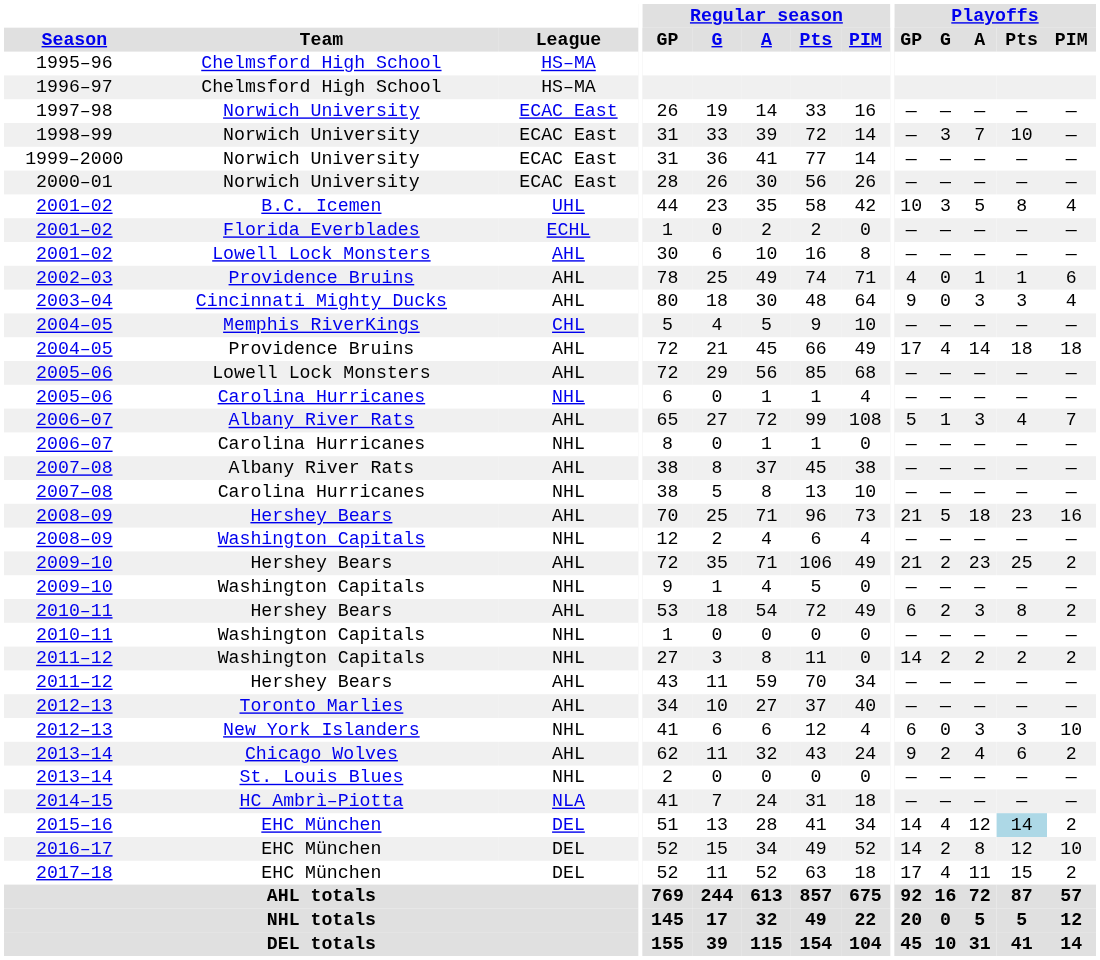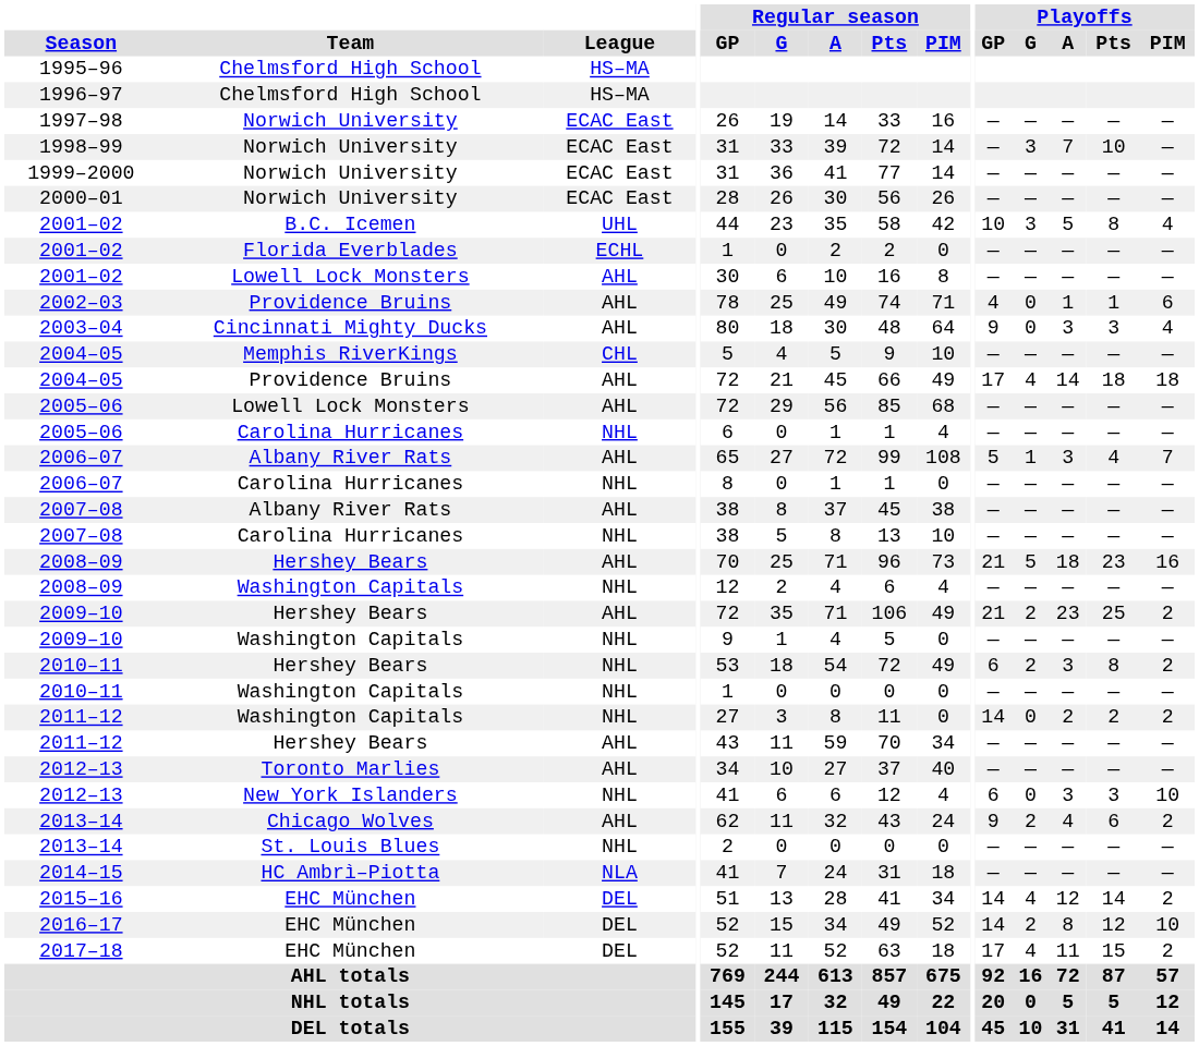 <table border="0" cellpadding="1" cellspacing="0" style="text-align:center; width:60em">
 <tr bgcolor="#e0e0e0">
 <th colspan="3" bgcolor="#ffffff"></th>
 <th rowspan="99" bgcolor="#ffffff"></th>
 <th colspan="5"><a href='#'>Regular season</a></th>
 <th rowspan="99" bgcolor="#ffffff"></th>
 <th colspan="5"><a href='#'>Playoffs</a></th>
 </tr>
 <tr bgcolor="#e0e0e0">
 <th><a href='#'>Season</a></th>
 <th>Team</th>
 <th>League</th>
 <th>GP</th>
 <th><a href='#'>G</a></th>
 <th><a href='#'>A</a></th>
 <th><a href='#'>Pts</a></th>
 <th><a href='#'>PIM</a></th>
 <th>GP</th>
 <th>G</th>
 <th>A</th>
 <th>Pts</th>
 <th>PIM</th>
 </tr>
 <tr>
 <td>1995–96</td>
 <td><a href='#'>Chelmsford High School</a></td>
 <td><a href='#'>HS–MA</a></td>
 <td></td>
 <td></td>
 <td></td>
 <td></td>
 <td></td>
 <td></td>
 <td></td>
 <td></td>
 <td></td>
 <td></td>
 </tr>
 <tr bgcolor="#f0f0f0">
 <td>1996–97</td>
 <td>Chelmsford High School</td>
 <td>HS–MA</td>
 <td></td>
 <td></td>
 <td></td>
 <td></td>
 <td></td>
 <td></td>
 <td></td>
 <td></td>
 <td></td>
 <td></td>
 </tr>
 <tr>
 <td>1997–98</td>
 <td><a href='#'>Norwich University</a></td>
 <td><a href='#'>ECAC East</a></td>
 <td>26</td>
 <td>19</td>
 <td>14</td>
 <td>33</td>
 <td>16</td>
 <td>—</td>
 <td>—</td>
 <td>—</td>
 <td>—</td>
 <td>—</td>
 </tr>
 <tr bgcolor="#f0f0f0">
 <td>1998–99</td>
 <td>Norwich University</td>
 <td>ECAC East</td>
 <td>31</td>
 <td>33</td>
 <td>39</td>
 <td>72</td>
 <td>14</td>
 <td>—</td>
 <td>3</td>
 <td>7</td>
 <td>10</td>
 <td>—</td>
 </tr>
 <tr>
 <td>1999–2000</td>
 <td>Norwich University</td>
 <td>ECAC East</td>
 <td>31</td>
 <td>36</td>
 <td>41</td>
 <td>77</td>
 <td>14</td>
 <td>—</td>
 <td>—</td>
 <td>—</td>
 <td>—</td>
 <td>—</td>
 </tr>
 <tr bgcolor="#f0f0f0">
 <td>2000–01</td>
 <td>Norwich University</td>
 <td>ECAC East</td>
 <td>28</td>
 <td>26</td>
 <td>30</td>
 <td>56</td>
 <td>26</td>
 <td>—</td>
 <td>—</td>
 <td>—</td>
 <td>—</td>
 <td>—</td>
 </tr>
 <tr>
 <td><a href='#'>2001–02</a></td>
 <td><a href='#'>B.C. Icemen</a></td>
 <td><a href='#'>UHL</a></td>
 <td>44</td>
 <td>23</td>
 <td>35</td>
 <td>58</td>
 <td>42</td>
 <td>10</td>
 <td>3</td>
 <td>5</td>
 <td>8</td>
 <td>4</td>
 </tr>
 <tr bgcolor="#f0f0f0">
 <td><a href='#'>2001–02</a></td>
 <td><a href='#'>Florida Everblades</a></td>
 <td><a href='#'>ECHL</a></td>
 <td>1</td>
 <td>0</td>
 <td>2</td>
 <td>2</td>
 <td>0</td>
 <td>—</td>
 <td>—</td>
 <td>—</td>
 <td>—</td>
 <td>—</td>
 </tr>
 <tr>
 <td><a href='#'>2001–02</a></td>
 <td><a href='#'>Lowell Lock Monsters</a></td>
 <td><a href='#'>AHL</a></td>
 <td>30</td>
 <td>6</td>
 <td>10</td>
 <td>16</td>
 <td>8</td>
 <td>—</td>
 <td>—</td>
 <td>—</td>
 <td>—</td>
 <td>—</td>
 </tr>
 <tr bgcolor="#f0f0f0">
 <td><a href='#'>2002–03</a></td>
 <td><a href='#'>Providence Bruins</a></td>
 <td>AHL</td>
 <td>78</td>
 <td>25</td>
 <td>49</td>
 <td>74</td>
 <td>71</td>
 <td>4</td>
 <td>0</td>
 <td>1</td>
 <td>1</td>
 <td>6</td>
 </tr>
 <tr>
 <td><a href='#'>2003–04</a></td>
 <td><a href='#'>Cincinnati Mighty Ducks</a></td>
 <td>AHL</td>
 <td>80</td>
 <td>18</td>
 <td>30</td>
 <td>48</td>
 <td>64</td>
 <td>9</td>
 <td>0</td>
 <td>3</td>
 <td>3</td>
 <td>4</td>
 </tr>
 <tr bgcolor="#f0f0f0">
 <td><a href='#'>2004–05</a></td>
 <td><a href='#'>Memphis RiverKings</a></td>
 <td><a href='#'>CHL</a></td>
 <td>5</td>
 <td>4</td>
 <td>5</td>
 <td>9</td>
 <td>10</td>
 <td>—</td>
 <td>—</td>
 <td>—</td>
 <td>—</td>
 <td>—</td>
 </tr>
 <tr>
 <td><a href='#'>2004–05</a></td>
 <td>Providence Bruins</td>
 <td>AHL</td>
 <td>72</td>
 <td>21</td>
 <td>45</td>
 <td>66</td>
 <td>49</td>
 <td>17</td>
 <td>4</td>
 <td>14</td>
 <td>18</td>
 <td>18</td>
 </tr>
 <tr bgcolor="#f0f0f0">
 <td><a href='#'>2005–06</a></td>
 <td>Lowell Lock Monsters</td>
 <td>AHL</td>
 <td>72</td>
 <td>29</td>
 <td>56</td>
 <td>85</td>
 <td>68</td>
 <td>—</td>
 <td>—</td>
 <td>—</td>
 <td>—</td>
 <td>—</td>
 </tr>
 <tr>
 <td><a href='#'>2005–06</a></td>
 <td><a href='#'>Carolina Hurricanes</a></td>
 <td><a href='#'>NHL</a></td>
 <td>6</td>
 <td>0</td>
 <td>1</td>
 <td>1</td>
 <td>4</td>
 <td>—</td>
 <td>—</td>
 <td>—</td>
 <td>—</td>
 <td>—</td>
 </tr>
 <tr bgcolor="#f0f0f0">
 <td><a href='#'>2006–07</a></td>
 <td><a href='#'>Albany River Rats</a></td>
 <td>AHL</td>
 <td>65</td>
 <td>27</td>
 <td>72</td>
 <td>99</td>
 <td>108</td>
 <td>5</td>
 <td>1</td>
 <td>3</td>
 <td>4</td>
 <td>7</td>
 </tr>
 <tr>
 <td><a href='#'>2006–07</a></td>
 <td>Carolina Hurricanes</td>
 <td>NHL</td>
 <td>8</td>
 <td>0</td>
 <td>1</td>
 <td>1</td>
 <td>0</td>
 <td>—</td>
 <td>—</td>
 <td>—</td>
 <td>—</td>
 <td>—</td>
 </tr>
 <tr bgcolor="#f0f0f0">
 <td><a href='#'>2007–08</a></td>
 <td>Albany River Rats</td>
 <td>AHL</td>
 <td>38</td>
 <td>8</td>
 <td>37</td>
 <td>45</td>
 <td>38</td>
 <td>—</td>
 <td>—</td>
 <td>—</td>
 <td>—</td>
 <td>—</td>
 </tr>
 <tr>
 <td><a href='#'>2007–08</a></td>
 <td>Carolina Hurricanes</td>
 <td>NHL</td>
 <td>38</td>
 <td>5</td>
 <td>8</td>
 <td>13</td>
 <td>10</td>
 <td>—</td>
 <td>—</td>
 <td>—</td>
 <td>—</td>
 <td>—</td>
 </tr>
 <tr bgcolor="#f0f0f0">
 <td><a href='#'>2008–09</a></td>
 <td><a href='#'>Hershey Bears</a></td>
 <td>AHL</td>
 <td>70</td>
 <td>25</td>
 <td>71</td>
 <td>96</td>
 <td>73</td>
 <td>21</td>
 <td>5</td>
 <td>18</td>
 <td>23</td>
 <td>16</td>
 </tr>
 <tr>
 <td><a href='#'>2008–09</a></td>
 <td><a href='#'>Washington Capitals</a></td>
 <td>NHL</td>
 <td>12</td>
 <td>2</td>
 <td>4</td>
 <td>6</td>
 <td>4</td>
 <td>—</td>
 <td>—</td>
 <td>—</td>
 <td>—</td>
 <td>—</td>
 </tr>
 <tr bgcolor="#f0f0f0">
 <td><a href='#'>2009–10</a></td>
 <td>Hershey Bears</td>
 <td>AHL</td>
 <td>72</td>
 <td>35</td>
 <td>71</td>
 <td>106</td>
 <td>49</td>
 <td>21</td>
 <td>2</td>
 <td>23</td>
 <td>25</td>
 <td>2</td>
 </tr>
 <tr>
 <td><a href='#'>2009–10</a></td>
 <td>Washington Capitals</td>
 <td>NHL</td>
 <td>9</td>
 <td>1</td>
 <td>4</td>
 <td>5</td>
 <td>0</td>
 <td>—</td>
 <td>—</td>
 <td>—</td>
 <td>—</td>
 <td>—</td>
 </tr>
 <tr bgcolor="#f0f0f0">
 <td><a href='#'>2010–11</a></td>
 <td>Hershey Bears</td>
-<td>AHL</td>
+<td>NHL</td>
 <td>53</td>
 <td>18</td>
 <td>54</td>
 <td>72</td>
 <td>49</td>
 <td>6</td>
 <td>2</td>
 <td>3</td>
 <td>8</td>
 <td>2</td>
 </tr>
 <tr>
 <td><a href='#'>2010–11</a></td>
 <td>Washington Capitals</td>
 <td>NHL</td>
 <td>1</td>
 <td>0</td>
 <td>0</td>
 <td>0</td>
 <td>0</td>
 <td>—</td>
 <td>—</td>
 <td>—</td>
 <td>—</td>
 <td>—</td>
 </tr>
 <tr bgcolor="#f0f0f0">
 <td><a href='#'>2011–12</a></td>
 <td>Washington Capitals</td>
 <td>NHL</td>
 <td>27</td>
 <td>3</td>
 <td>8</td>
 <td>11</td>
 <td>0</td>
 <td>14</td>
-<td>2</td>
+<td>0</td>
 <td>2</td>
 <td>2</td>
 <td>2</td>
 </tr>
 <tr>
 <td><a href='#'>2011–12</a></td>
 <td>Hershey Bears</td>
 <td>AHL</td>
 <td>43</td>
 <td>11</td>
 <td>59</td>
 <td>70</td>
 <td>34</td>
 <td>—</td>
 <td>—</td>
 <td>—</td>
 <td>—</td>
 <td>—</td>
 </tr>
 <tr bgcolor="#f0f0f0">
 <td><a href='#'>2012–13</a></td>
 <td><a href='#'>Toronto Marlies</a></td>
 <td>AHL</td>
 <td>34</td>
 <td>10</td>
 <td>27</td>
 <td>37</td>
 <td>40</td>
 <td>—</td>
 <td>—</td>
 <td>—</td>
 <td>—</td>
 <td>—</td>
 </tr>
 <tr>
 <td><a href='#'>2012–13</a></td>
 <td><a href='#'>New York Islanders</a></td>
 <td>NHL</td>
 <td>41</td>
 <td>6</td>
 <td>6</td>
 <td>12</td>
 <td>4</td>
 <td>6</td>
 <td>0</td>
 <td>3</td>
 <td>3</td>
 <td>10</td>
 </tr>
 <tr bgcolor="#f0f0f0">
 <td><a href='#'>2013–14</a></td>
 <td><a href='#'>Chicago Wolves</a></td>
 <td>AHL</td>
 <td>62</td>
 <td>11</td>
 <td>32</td>
 <td>43</td>
 <td>24</td>
 <td>9</td>
 <td>2</td>
 <td>4</td>
 <td>6</td>
 <td>2</td>
 </tr>
 <tr>
 <td><a href='#'>2013–14</a></td>
 <td><a href='#'>St. Louis Blues</a></td>
 <td>NHL</td>
 <td>2</td>
 <td>0</td>
 <td>0</td>
 <td>0</td>
 <td>0</td>
 <td>—</td>
 <td>—</td>
 <td>—</td>
 <td>—</td>
 <td>—</td>
 </tr>
 <tr bgcolor="#f0f0f0">
 <td><a href='#'>2014–15</a></td>
 <td><a href='#'>HC Ambrì–Piotta</a></td>
 <td><a href='#'>NLA</a></td>
 <td>41</td>
 <td>7</td>
 <td>24</td>
 <td>31</td>
 <td>18</td>
 <td>—</td>
 <td>—</td>
 <td>—</td>
 <td>—</td>
 <td>—</td>
 </tr>
 <tr>
 <td><a href='#'>2015–16</a></td>
 <td><a href='#'>EHC München</a></td>
 <td><a href='#'>DEL</a></td>
 <td>51</td>
 <td>13</td>
 <td>28</td>
 <td>41</td>
 <td>34</td>
 <td>14</td>
 <td>4</td>
 <td>12</td>
-<td style="background: lightblue;">14</td>
+<td>14</td>
 <td>2</td>
 </tr>
 <tr bgcolor="#f0f0f0">
 <td><a href='#'>2016–17</a></td>
 <td>EHC München</td>
 <td>DEL</td>
 <td>52</td>
 <td>15</td>
 <td>34</td>
 <td>49</td>
 <td>52</td>
 <td>14</td>
 <td>2</td>
 <td>8</td>
 <td>12</td>
 <td>10</td>
 </tr>
 <tr>
 <td><a href='#'>2017–18</a></td>
 <td>EHC München</td>
 <td>DEL</td>
 <td>52</td>
 <td>11</td>
 <td>52</td>
 <td>63</td>
 <td>18</td>
 <td>17</td>
 <td>4</td>
 <td>11</td>
 <td>15</td>
 <td>2</td>
 </tr>
 <tr bgcolor="#e0e0e0">
 <th colspan="3">AHL totals</th>
 <th>769</th>
 <th>244</th>
 <th>613</th>
 <th>857</th>
 <th>675</th>
 <th>92</th>
 <th>16</th>
 <th>72</th>
 <th>87</th>
 <th>57</th>
 </tr>
 <tr bgcolor="#e0e0e0">
 <th colspan="3">NHL totals</th>
 <th>145</th>
 <th>17</th>
 <th>32</th>
 <th>49</th>
 <th>22</th>
 <th>20</th>
 <th>0</th>
 <th>5</th>
 <th>5</th>
 <th>12</th>
 </tr>
 <tr bgcolor="#e0e0e0">
 <th colspan="3">DEL totals</th>
 <th>155</th>
 <th>39</th>
 <th>115</th>
 <th>154</th>
 <th>104</th>
 <th>45</th>
 <th>10</th>
 <th>31</th>
 <th>41</th>
 <th>14</th>
 </tr>
 </table>
